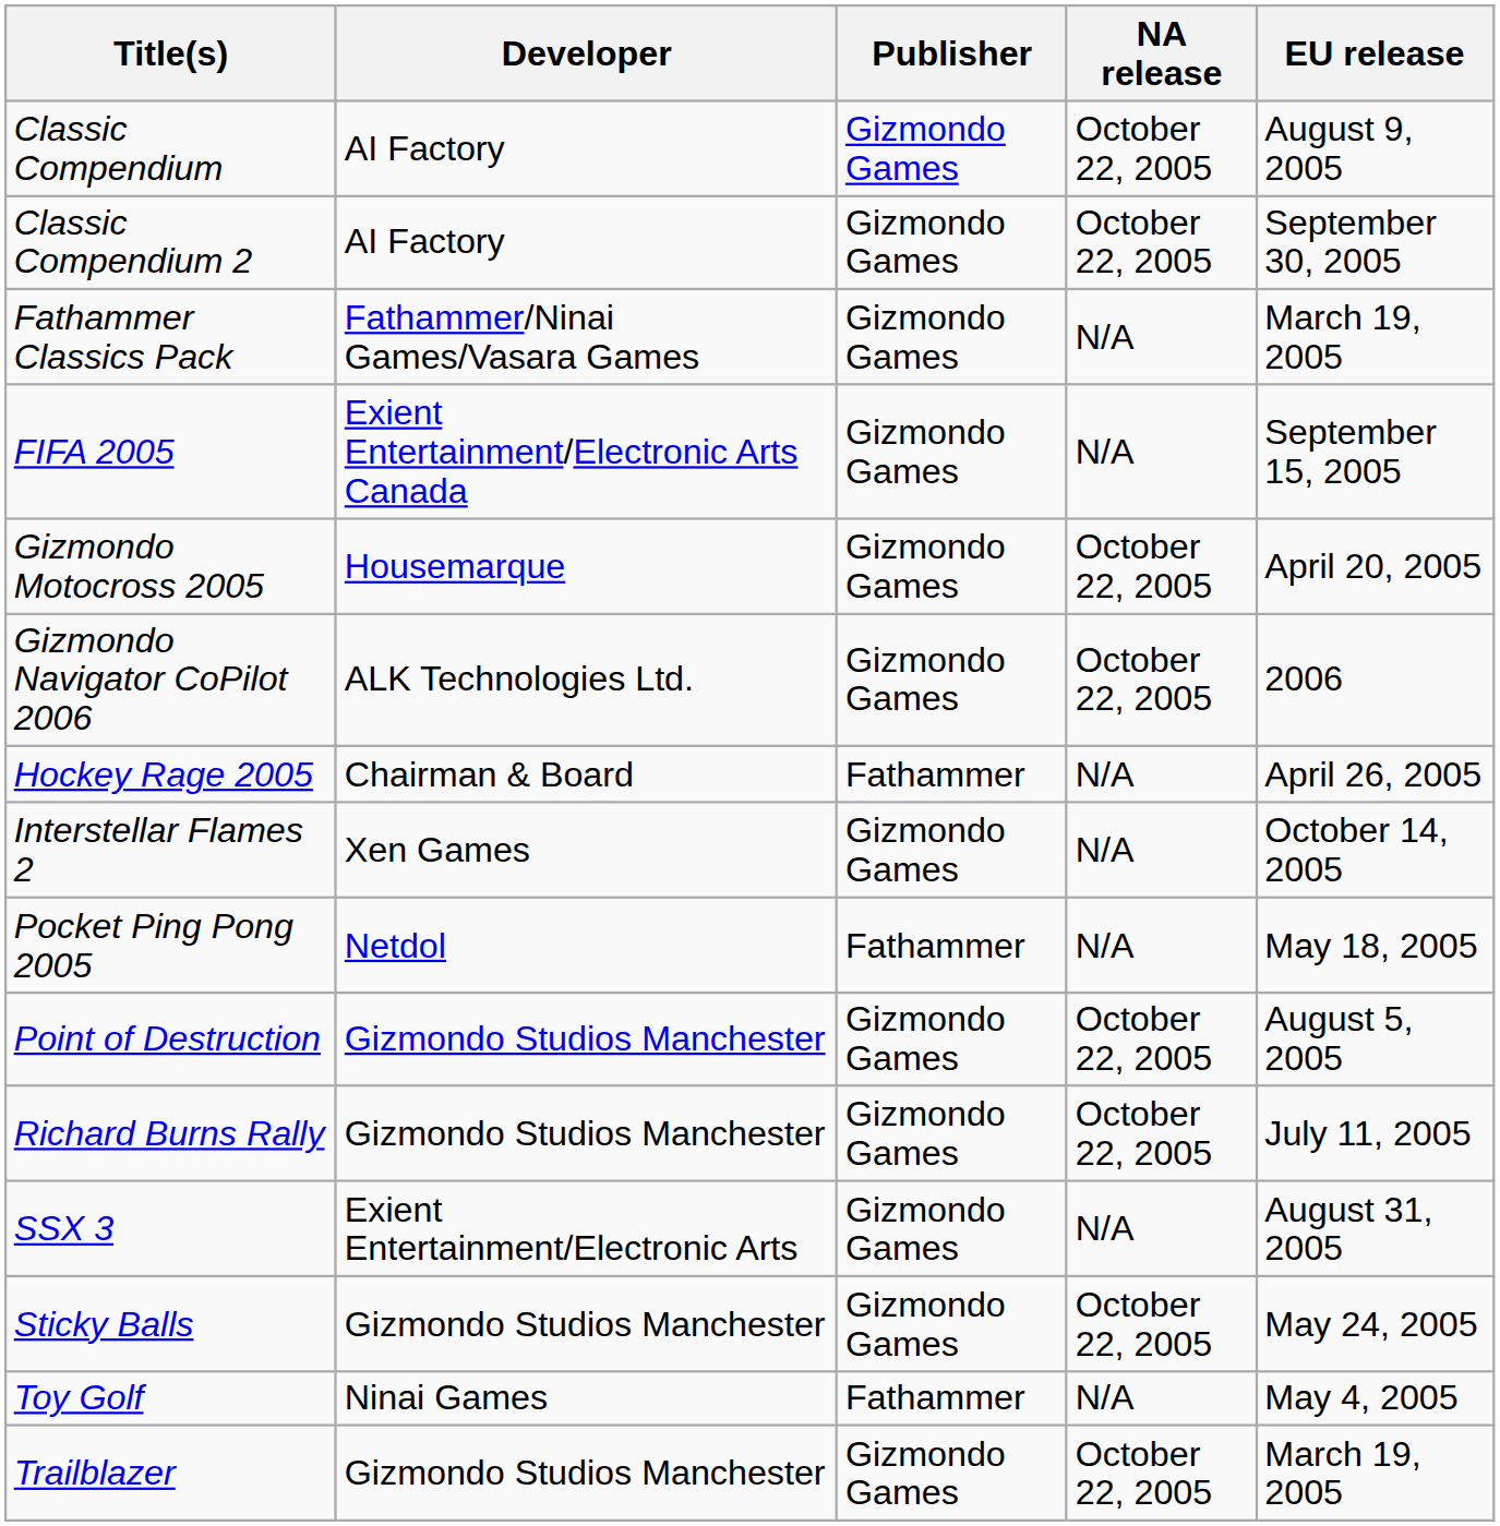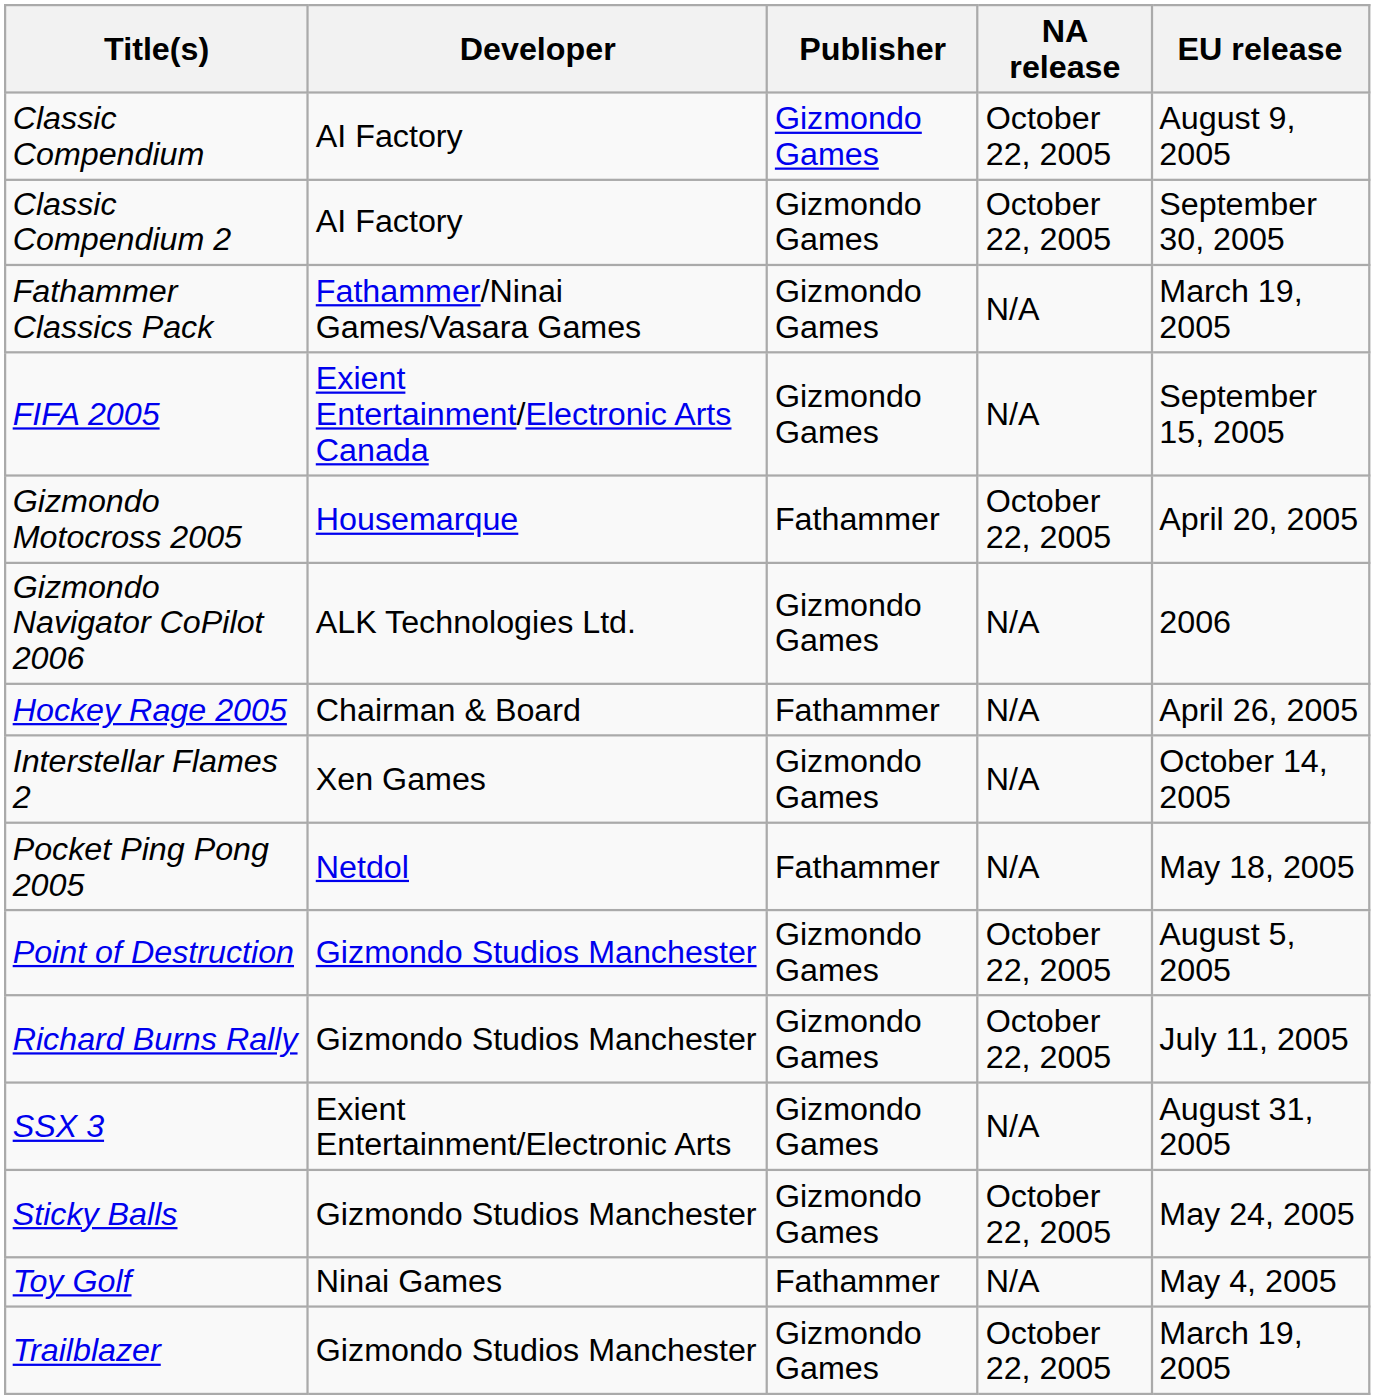 <table class="wikitable sortable" style="min-width: 90%; font-size: 90%;">
 <tr>
 <th scope="col">Title(s)</th>
 <th scope="col">Developer</th>
 <th scope="col">Publisher</th>
 <th scope="col">NA release</th>
 <th scope="col">EU release</th>
 </tr>
 <tr>
 <td><em>Classic Compendium</em></td>
 <td>AI Factory</td>
 <td><a href='#'>Gizmondo Games</a></td>
 <td>October 22, 2005</td>
 <td>August 9, 2005</td>
 </tr>
 <tr>
 <td><em>Classic Compendium 2</em></td>
 <td>AI Factory</td>
 <td>Gizmondo Games</td>
 <td>October 22, 2005</td>
 <td>September 30, 2005</td>
 </tr>
 <tr>
 <td><em>Fathammer Classics Pack</em></td>
 <td><a href='#'>Fathammer</a>/Ninai Games/Vasara Games</td>
 <td>Gizmondo Games</td>
 <td>N/A</td>
 <td>March 19, 2005</td>
 </tr>
 <tr>
 <td><em><a href='#'>FIFA 2005</a></em></td>
 <td><a href='#'>Exient Entertainment</a>/<a href='#'>Electronic Arts Canada</a></td>
 <td>Gizmondo Games</td>
 <td>N/A</td>
 <td>September 15, 2005</td>
 </tr>
 <tr>
 <td><em>Gizmondo Motocross 2005</em></td>
 <td><a href='#'>Housemarque</a></td>
-<td>Gizmondo Games</td>
+<td>Fathammer</td>
 <td>October 22, 2005</td>
 <td>April 20, 2005</td>
 </tr>
 <tr>
 <td><em>Gizmondo Navigator CoPilot 2006</em></td>
 <td>ALK Technologies Ltd.</td>
 <td>Gizmondo Games</td>
-<td>October 22, 2005</td>
+<td>N/A</td>
 <td>2006</td>
 </tr>
 <tr>
 <td><em><a href='#'>Hockey Rage 2005</a></em></td>
 <td>Chairman & Board</td>
 <td>Fathammer</td>
 <td>N/A</td>
 <td>April 26, 2005</td>
 </tr>
 <tr>
 <td><em>Interstellar Flames 2</em></td>
 <td>Xen Games</td>
 <td>Gizmondo Games</td>
 <td>N/A</td>
 <td>October 14, 2005</td>
 </tr>
 <tr>
 <td><em>Pocket Ping Pong 2005</em></td>
 <td><a href='#'>Netdol</a></td>
 <td>Fathammer</td>
 <td>N/A</td>
 <td>May 18, 2005</td>
 </tr>
 <tr>
 <td><em><a href='#'>Point of Destruction</a></em></td>
 <td><a href='#'>Gizmondo Studios Manchester</a></td>
 <td>Gizmondo Games</td>
 <td>October 22, 2005</td>
 <td>August 5, 2005</td>
 </tr>
 <tr>
 <td><em><a href='#'>Richard Burns Rally</a></em></td>
 <td>Gizmondo Studios Manchester</td>
 <td>Gizmondo Games</td>
 <td>October 22, 2005</td>
 <td>July 11, 2005</td>
 </tr>
 <tr>
 <td><em><a href='#'>SSX 3</a></em></td>
 <td>Exient Entertainment/Electronic Arts</td>
 <td>Gizmondo Games</td>
 <td>N/A</td>
 <td>August 31, 2005</td>
 </tr>
 <tr>
 <td><em><a href='#'>Sticky Balls</a></em></td>
 <td>Gizmondo Studios Manchester</td>
 <td>Gizmondo Games</td>
 <td>October 22, 2005</td>
 <td>May 24, 2005</td>
 </tr>
 <tr>
 <td><em><a href='#'>Toy Golf</a></em></td>
 <td>Ninai Games</td>
 <td>Fathammer</td>
 <td>N/A</td>
 <td>May 4, 2005</td>
 </tr>
 <tr>
 <td><em><a href='#'>Trailblazer</a></em></td>
 <td>Gizmondo Studios Manchester</td>
 <td>Gizmondo Games</td>
 <td>October 22, 2005</td>
 <td>March 19, 2005</td>
 </tr>
 </table>
